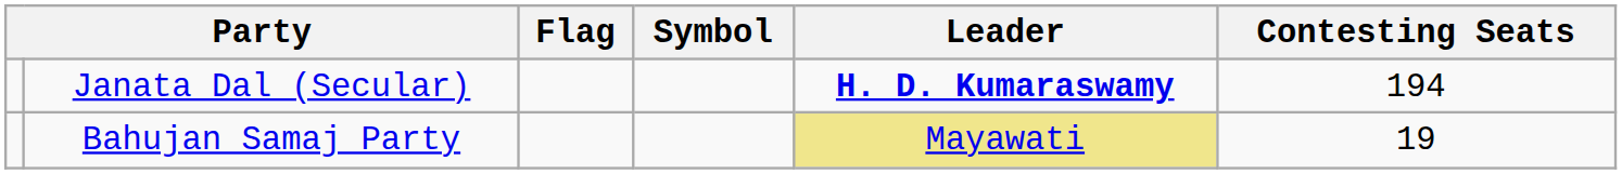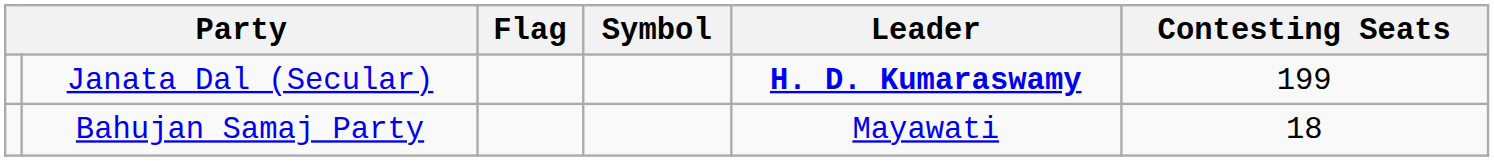 <table class="wikitable " width="50%" style="text-align:center">
 <tr>
 <th colspan="2">Party</th>
 <th>Flag</th>
 <th>Symbol</th>
 <th>Leader</th>
 <th>Contesting Seats</th>
 </tr>
 <tr>
 <td></td>
 <td><a href='#'>Janata Dal (Secular)</a></td>
 <td></td>
 <td></td>
 <td><strong><a href='#'>H. D. Kumaraswamy</a></strong></td>
-<td>194</td>
+<td>199</td>
 </tr>
 <tr>
 <td></td>
 <td><a href='#'>Bahujan Samaj Party</a></td>
 <td></td>
 <td></td>
-<td style="background: khaki;"><a href='#'>Mayawati</a></td>
-<td>19</td>
+<td><a href='#'>Mayawati</a></td>
+<td>18</td>
 </tr>
 </table>
